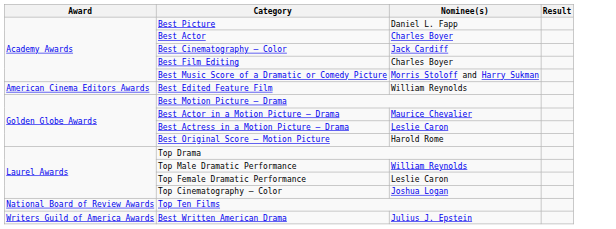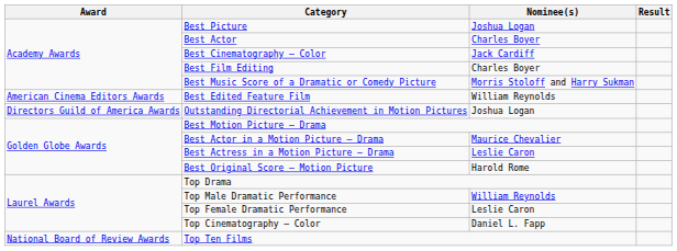 <table class="wikitable plainrowheaders">
 <tr>
 <th>Award</th>
 <th>Category</th>
 <th>Nominee(s)</th>
 <th>Result</th>
 </tr>
 <tr>
 <td rowspan="5"><a href='#'>Academy Awards</a></td>
 <td><a href='#'>Best Picture</a></td>
-<td>Daniel L. Fapp</td>
+<td><a href='#'>Joshua Logan</a></td>
 <td></td>
 </tr>
 <tr>
 <td><a href='#'>Best Actor</a></td>
 <td><a href='#'>Charles Boyer</a></td>
 <td></td>
 </tr>
 <tr>
 <td><a href='#'>Best Cinematography – Color</a></td>
 <td><a href='#'>Jack Cardiff</a></td>
 <td></td>
 </tr>
 <tr>
 <td><a href='#'>Best Film Editing</a></td>
 <td>Charles Boyer</td>
 <td></td>
 </tr>
 <tr>
 <td><a href='#'>Best Music Score of a Dramatic or Comedy Picture</a></td>
 <td><a href='#'>Morris Stoloff</a> and <a href='#'>Harry Sukman</a></td>
 <td></td>
 </tr>
 <tr>
 <td><a href='#'>American Cinema Editors Awards</a></td>
 <td><a href='#'>Best Edited Feature Film</a></td>
 <td>William Reynolds</td>
+<td></td>
+</tr>
+<tr>
+<td><a href='#'>Directors Guild of America Awards</a></td>
+<td><a href='#'>Outstanding Directorial Achievement in Motion Pictures</a></td>
+<td>Joshua Logan</td>
 <td></td>
 </tr>
 <tr>
 <td rowspan="4"><a href='#'>Golden Globe Awards</a></td>
 <td colspan="2"><a href='#'>Best Motion Picture – Drama</a></td>
 <td></td>
 </tr>
 <tr>
 <td><a href='#'>Best Actor in a Motion Picture – Drama</a></td>
 <td><a href='#'>Maurice Chevalier</a></td>
 <td></td>
 </tr>
 <tr>
 <td><a href='#'>Best Actress in a Motion Picture – Drama</a></td>
 <td><a href='#'>Leslie Caron</a></td>
 <td></td>
 </tr>
 <tr>
 <td><a href='#'>Best Original Score – Motion Picture</a></td>
 <td>Harold Rome</td>
 <td></td>
 </tr>
 <tr>
 <td rowspan="4"><a href='#'>Laurel Awards</a></td>
 <td colspan="2">Top Drama</td>
 <td></td>
 </tr>
 <tr>
 <td>Top Male Dramatic Performance</td>
 <td><a href='#'>William Reynolds</a></td>
 <td></td>
 </tr>
 <tr>
 <td>Top Female Dramatic Performance</td>
 <td>Leslie Caron</td>
 <td></td>
 </tr>
 <tr>
 <td>Top Cinematography – Color</td>
-<td><a href='#'>Joshua Logan</a></td>
+<td>Daniel L. Fapp</td>
 <td></td>
 </tr>
 <tr>
 <td><a href='#'>National Board of Review Awards</a></td>
 <td colspan="2"><a href='#'>Top Ten Films</a></td>
 <td></td>
 </tr>
-<tr>
-<td><a href='#'>Writers Guild of America Awards</a></td>
-<td><a href='#'>Best Written American Drama</a></td>
-<td><a href='#'>Julius J. Epstein</a></td>
-<td></td>
-</tr>
 </table>
